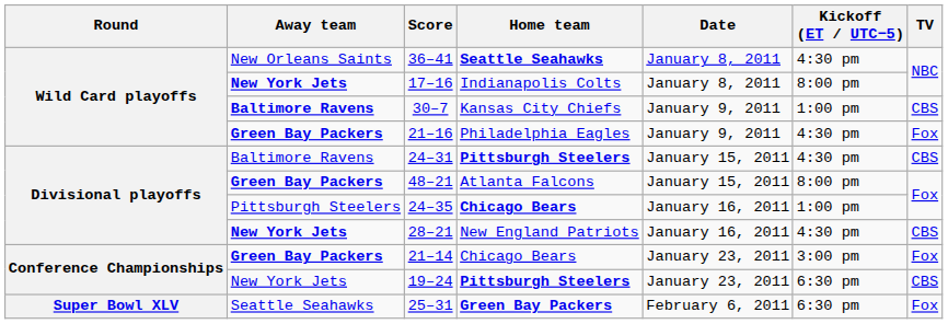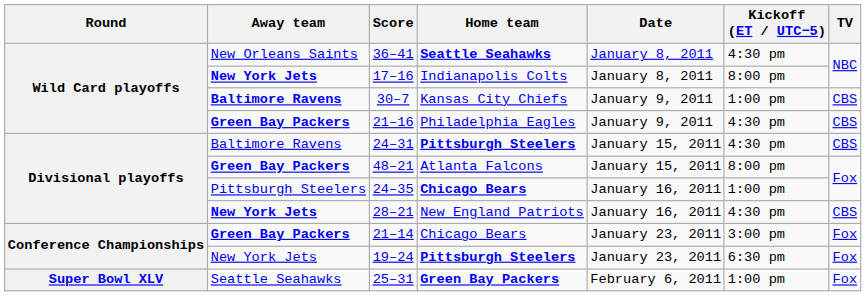 <table class="wikitable" align="center" style="font-size:92%">
 <tr>
 <th>Round</th>
 <th>Away team</th>
 <th>Score</th>
 <th>Home team</th>
 <th>Date</th>
 <th>Kickoff<br>(<a href='#'>ET</a> / <a href='#'>UTC−5</a>)</th>
 <th>TV</th>
 </tr>
 <tr>
 <th rowspan=4>Wild Card playoffs</th>
 <td><a href='#'>New Orleans Saints</a></td>
 <td align=center><a href='#'>36–41</a></td>
 <td><strong><a href='#'>Seattle Seahawks</a></strong></td>
 <td><a href='#'>January 8, 2011</a></td>
 <td>4:30 pm</td>
 <td rowspan="2"><a href='#'>NBC</a></td>
 </tr>
 <tr>
 <td><strong><a href='#'>New York Jets</a></strong></td>
 <td align=center><a href='#'>17–16</a></td>
 <td><a href='#'>Indianapolis Colts</a></td>
 <td>January 8, 2011</td>
 <td>8:00 pm</td>
 </tr>
 <tr>
 <td><strong><a href='#'>Baltimore Ravens</a></strong></td>
 <td align=center><a href='#'>30–7</a></td>
 <td><a href='#'>Kansas City Chiefs</a></td>
 <td>January 9, 2011</td>
 <td>1:00 pm</td>
 <td><a href='#'>CBS</a></td>
 </tr>
 <tr>
 <td><strong><a href='#'>Green Bay Packers</a></strong></td>
 <td align=center><a href='#'>21–16</a></td>
 <td><a href='#'>Philadelphia Eagles</a></td>
 <td>January 9, 2011</td>
 <td>4:30 pm</td>
-<td><a href='#'>Fox</a></td>
+<td><a href='#'>CBS</a></td>
 </tr>
 <tr>
 <th rowspan=4>Divisional playoffs</th>
 <td><a href='#'>Baltimore Ravens</a></td>
 <td align=center><a href='#'>24–31</a></td>
 <td><strong><a href='#'>Pittsburgh Steelers</a></strong></td>
 <td>January 15, 2011</td>
 <td>4:30 pm</td>
 <td><a href='#'>CBS</a></td>
 </tr>
 <tr>
 <td><strong><a href='#'>Green Bay Packers</a></strong></td>
 <td align=center><a href='#'>48–21</a></td>
 <td><a href='#'>Atlanta Falcons</a></td>
 <td>January 15, 2011</td>
 <td>8:00 pm</td>
 <td rowspan="2"><a href='#'>Fox</a></td>
 </tr>
 <tr>
 <td><a href='#'>Pittsburgh Steelers</a></td>
 <td align=center><a href='#'>24–35</a></td>
 <td><strong><a href='#'>Chicago Bears</a></strong></td>
 <td>January 16, 2011</td>
 <td>1:00 pm</td>
 </tr>
 <tr>
 <td><strong><a href='#'>New York Jets</a></strong></td>
 <td align=center><a href='#'>28–21</a></td>
 <td><a href='#'>New England Patriots</a></td>
 <td>January 16, 2011</td>
 <td>4:30 pm</td>
 <td><a href='#'>CBS</a></td>
 </tr>
 <tr>
 <th rowspan=2>Conference Championships</th>
 <td><strong><a href='#'>Green Bay Packers</a></strong></td>
 <td align=center><a href='#'>21–14</a></td>
 <td><a href='#'>Chicago Bears</a></td>
 <td>January 23, 2011</td>
 <td>3:00 pm</td>
 <td><a href='#'>Fox</a></td>
 </tr>
 <tr>
 <td><a href='#'>New York Jets</a></td>
 <td align=center><a href='#'>19–24</a></td>
 <td><strong><a href='#'>Pittsburgh Steelers</a></strong></td>
 <td>January 23, 2011</td>
 <td>6:30 pm</td>
-<td><a href='#'>CBS</a></td>
+<td><a href='#'>Fox</a></td>
 </tr>
 <tr>
 <th><a href='#'>Super Bowl XLV</a><br></th>
 <td><a href='#'>Seattle Seahawks</a></td>
 <td align=center><a href='#'>25–31</a></td>
 <td><strong><a href='#'>Green Bay Packers</a></strong></td>
 <td>February 6, 2011</td>
-<td>6:30 pm</td>
+<td>1:00 pm</td>
 <td><a href='#'>Fox</a></td>
 </tr>
 </table>
